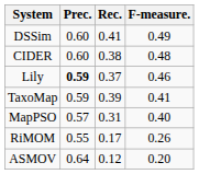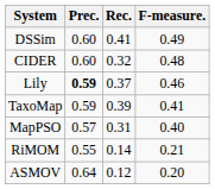 <table class="wikitable" style="text-align:center"|>
 <tr>
 <th>System</th>
 <th>Prec.</th>
 <th>Rec.</th>
 <th>F-measure.</th>
 </tr>
 <tr>
 <td>DSSim</td>
 <td>0.60</td>
 <td>0.41</td>
 <td>0.49</td>
 </tr>
 <tr>
 <td>CIDER</td>
 <td>0.60</td>
-<td>0.38</td>
+<td>0.32</td>
 <td>0.48</td>
 </tr>
 <tr>
 <td>Lily</td>
 <td><strong>0.59</strong></td>
 <td>0.37</td>
 <td>0.46</td>
 </tr>
 <tr>
 <td>TaxoMap</td>
 <td>0.59</td>
 <td>0.39</td>
 <td>0.41</td>
 </tr>
 <tr>
 <td>MapPSO</td>
 <td>0.57</td>
 <td>0.31</td>
 <td>0.40</td>
 </tr>
 <tr>
 <td>RiMOM</td>
 <td>0.55</td>
-<td>0.17</td>
-<td>0.26</td>
+<td>0.14</td>
+<td>0.21</td>
 </tr>
 <tr>
 <td>ASMOV</td>
 <td>0.64</td>
 <td>0.12</td>
 <td>0.20</td>
 </tr>
 </table>
